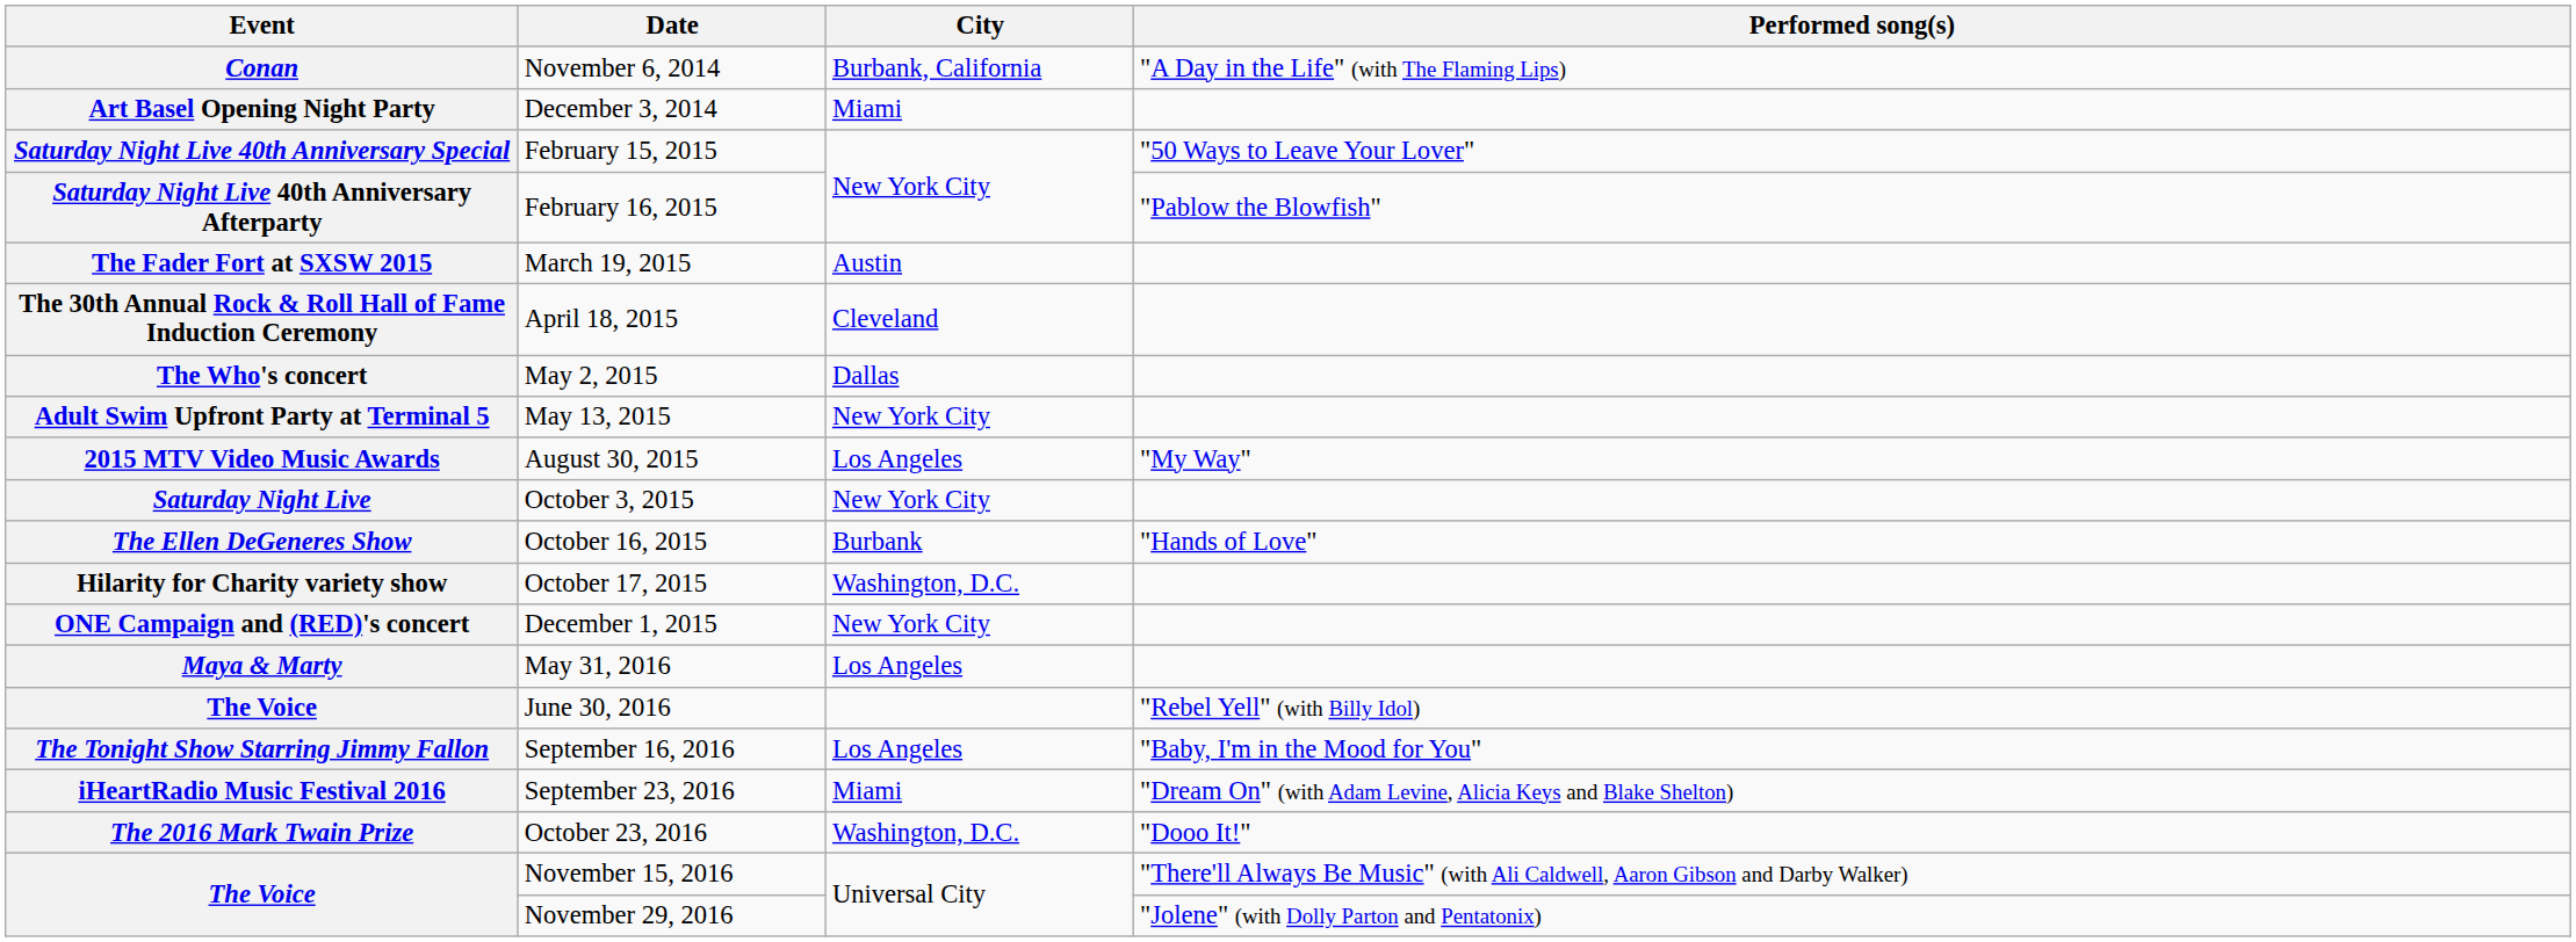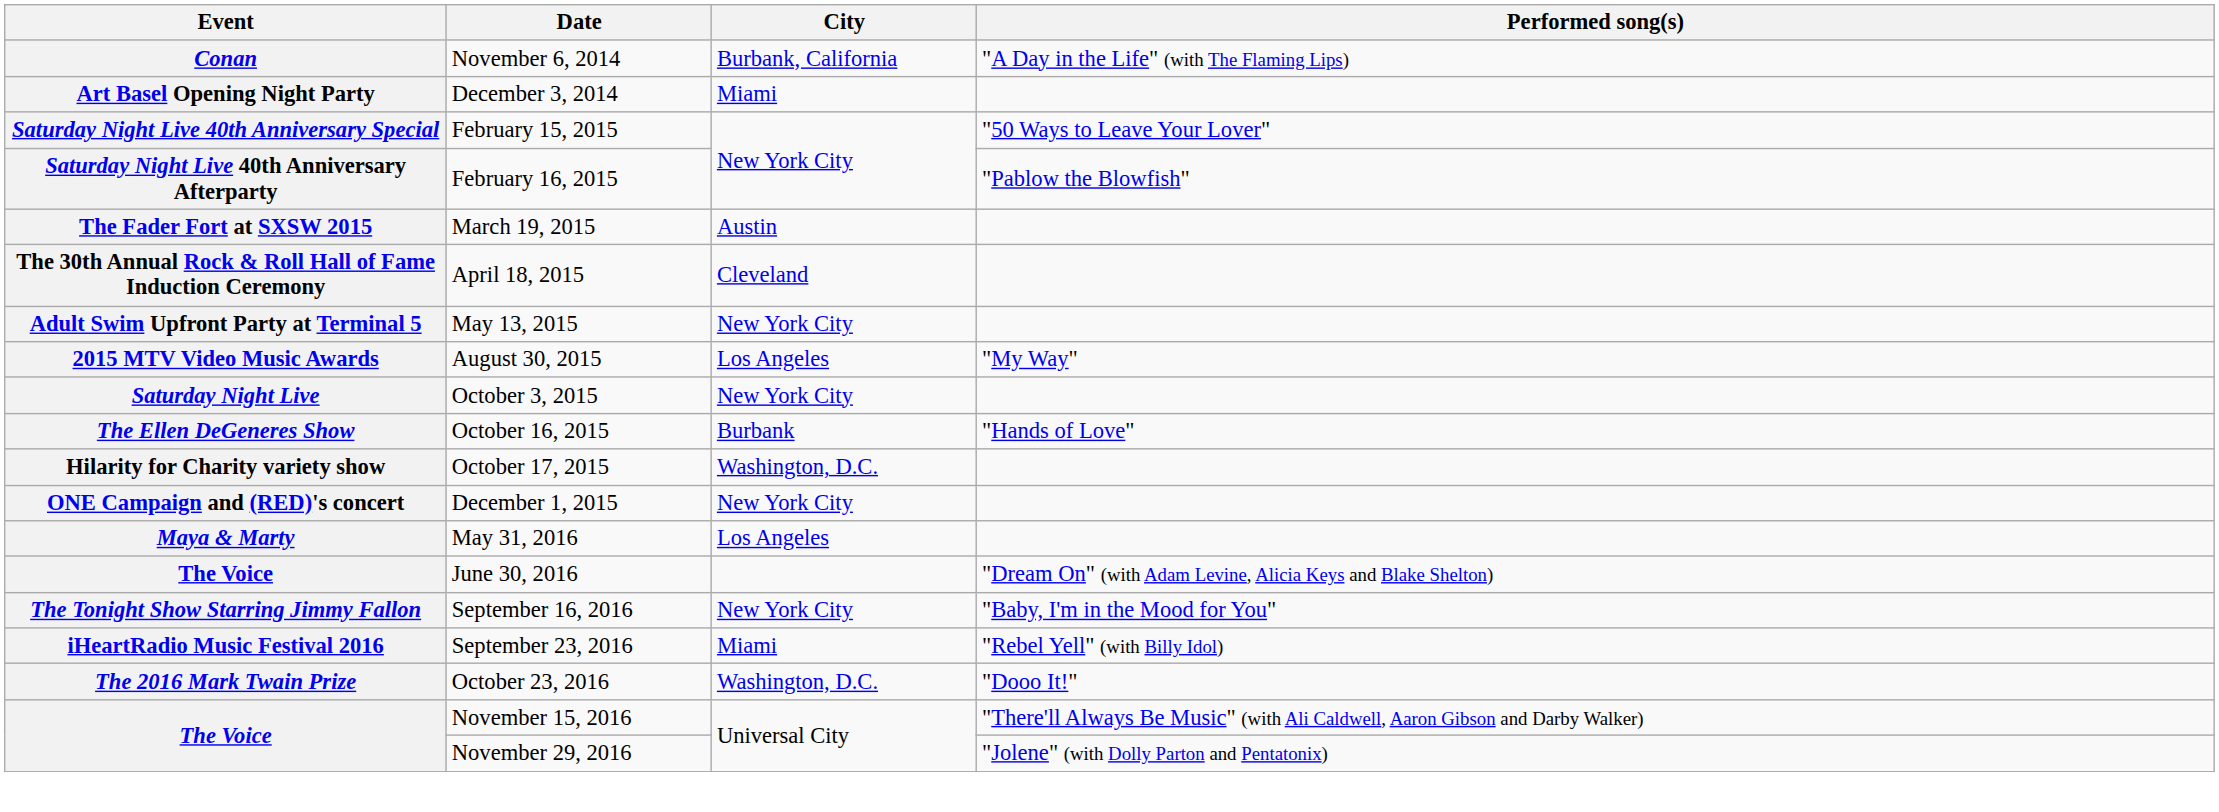 <table class="wikitable sortable plainrowheaders">
 <tr>
 <th style="width:20%;">Event</th>
 <th style="width:12%;">Date</th>
 <th style="width:12%;">City</th>
 <th>Performed song(s)</th>
 </tr>
 <tr>
 <th scope="row"><a href='#'><em>Conan</em></a></th>
 <td>November 6, 2014</td>
 <td><a href='#'>Burbank, California</a></td>
 <td>"<a href='#'>A Day in the Life</a>" <small>(with <a href='#'>The Flaming Lips</a>)</small></td>
 </tr>
 <tr>
 <th scope="row"><a href='#'>Art Basel</a> Opening Night Party</th>
 <td>December 3, 2014</td>
 <td><a href='#'>Miami</a></td>
 <td></td>
 </tr>
 <tr>
 <th scope="row"><em><a href='#'>Saturday Night Live 40th Anniversary Special</a></em></th>
 <td>February 15, 2015</td>
 <td rowspan="2"><a href='#'>New York City</a></td>
 <td>"<a href='#'>50 Ways to Leave Your Lover</a>"</td>
 </tr>
 <tr>
 <th scope="row"><em><a href='#'>Saturday Night Live</a></em> 40th Anniversary Afterparty</th>
 <td>February 16, 2015</td>
 <td>"<a href='#'>Pablow the Blowfish</a>"</td>
 </tr>
 <tr>
 <th scope="row"><a href='#'>The Fader Fort</a> at <a href='#'>SXSW 2015</a></th>
 <td>March 19, 2015</td>
 <td><a href='#'>Austin</a></td>
 <td></td>
 </tr>
 <tr>
 <th scope="row">The 30th Annual <a href='#'>Rock & Roll Hall of Fame</a> Induction Ceremony</th>
 <td>April 18, 2015</td>
 <td><a href='#'>Cleveland</a></td>
-<td></td>
-</tr>
-<tr>
-<th scope="row"><a href='#'>The Who</a>'s concert</th>
-<td>May 2, 2015</td>
-<td><a href='#'>Dallas</a></td>
 <td></td>
 </tr>
 <tr>
 <th scope="row"><a href='#'>Adult Swim</a> Upfront Party at <a href='#'>Terminal 5</a></th>
 <td>May 13, 2015</td>
 <td><a href='#'>New York City</a></td>
 <td></td>
 </tr>
 <tr>
 <th scope="row"><a href='#'>2015 MTV Video Music Awards</a></th>
 <td>August 30, 2015</td>
 <td><a href='#'>Los Angeles</a></td>
 <td>"<a href='#'>My Way</a>"</td>
 </tr>
 <tr>
 <th scope="row"><em><a href='#'>Saturday Night Live</a></em></th>
 <td>October 3, 2015</td>
 <td><a href='#'>New York City</a></td>
 <td></td>
 </tr>
 <tr>
 <th scope="row"><em><a href='#'>The Ellen DeGeneres Show</a></em></th>
 <td>October 16, 2015</td>
 <td><a href='#'>Burbank</a></td>
 <td>"<a href='#'>Hands of Love</a>"</td>
 </tr>
 <tr>
 <th scope="row">Hilarity for Charity variety show</th>
 <td>October 17, 2015</td>
 <td><a href='#'>Washington, D.C.</a></td>
 <td></td>
 </tr>
 <tr>
 <th scope="row"><a href='#'>ONE Campaign</a> and <a href='#'>(RED)</a>'s concert</th>
 <td>December 1, 2015</td>
 <td><a href='#'>New York City</a></td>
 <td></td>
 </tr>
 <tr>
 <th scope="row"><em><a href='#'>Maya & Marty</a></em></th>
 <td>May 31, 2016</td>
 <td><a href='#'>Los Angeles</a></td>
 <td></td>
 </tr>
 <tr>
 <th scope="row"><a href='#'>The Voice</a></th>
 <td>June 30, 2016</td>
 <td></td>
-<td>"<a href='#'>Rebel Yell</a>" <small>(with <a href='#'>Billy Idol</a>)</small></td>
+<td>"<a href='#'>Dream On</a>" <small>(with <a href='#'>Adam Levine</a>, <a href='#'>Alicia Keys</a> and <a href='#'>Blake Shelton</a>)</small></td>
 </tr>
 <tr>
 <th scope="row"><em><a href='#'>The Tonight Show Starring Jimmy Fallon</a></em></th>
 <td>September 16, 2016</td>
-<td><a href='#'>Los Angeles</a></td>
+<td><a href='#'>New York City</a></td>
 <td>"<a href='#'>Baby, I'm in the Mood for You</a>"</td>
 </tr>
 <tr>
 <th scope="row"><a href='#'>iHeartRadio Music Festival 2016</a></th>
 <td>September 23, 2016</td>
 <td><a href='#'>Miami</a></td>
-<td>"<a href='#'>Dream On</a>" <small>(with <a href='#'>Adam Levine</a>, <a href='#'>Alicia Keys</a> and <a href='#'>Blake Shelton</a>)</small></td>
+<td>"<a href='#'>Rebel Yell</a>" <small>(with <a href='#'>Billy Idol</a>)</small></td>
 </tr>
 <tr>
 <th scope="row"><em><a href='#'>The 2016 Mark Twain Prize</a></em></th>
 <td>October 23, 2016</td>
 <td><a href='#'>Washington, D.C.</a></td>
 <td>"<a href='#'>Dooo It!</a>"</td>
 </tr>
 <tr>
 <th rowspan="2" scope="row"><em><a href='#'>The Voice</a></em></th>
 <td>November 15, 2016</td>
 <td rowspan="2">Universal City</td>
 <td>"<a href='#'>There'll Always Be Music</a>" <small>(with <a href='#'>Ali Caldwell</a>, <a href='#'>Aaron Gibson</a> and Darby Walker)</small></td>
 </tr>
 <tr>
 <td>November 29, 2016</td>
 <td>"<a href='#'>Jolene</a>" <small>(with <a href='#'>Dolly Parton</a> and <a href='#'>Pentatonix</a>)</small></td>
 </tr>
 </table>
